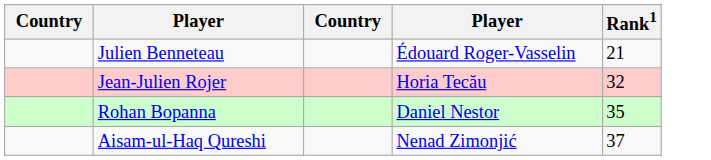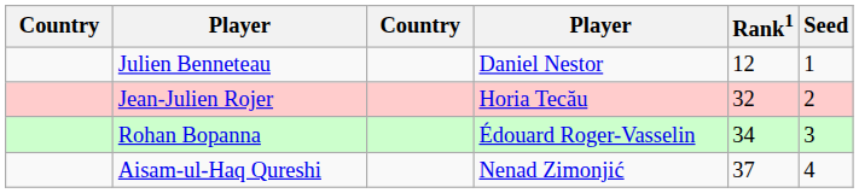 <table class="sortable wikitable">
 <tr>
 <th width="70">Country</th>
 <th width="175">Player</th>
 <th width="70">Country</th>
 <th width="175">Player</th>
 <th>Rank<sup>1</sup></th>
+<th>Seed</th>
 </tr>
 <tr>
 <td></td>
 <td><a href='#'>Julien Benneteau</a></td>
 <td></td>
-<td><a href='#'>Édouard Roger-Vasselin</a></td>
-<td>21</td>
+<td><a href='#'>Daniel Nestor</a></td>
+<td>12</td>
+<td>1</td>
 </tr>
 <tr style="background:#fcc;">
 <td></td>
 <td><a href='#'>Jean-Julien Rojer</a></td>
 <td></td>
 <td><a href='#'>Horia Tecău</a></td>
 <td>32</td>
+<td>2</td>
 </tr>
 <tr style="background:#cfc;">
 <td></td>
 <td><a href='#'>Rohan Bopanna</a></td>
 <td></td>
-<td><a href='#'>Daniel Nestor</a></td>
-<td>35</td>
+<td><a href='#'>Édouard Roger-Vasselin</a></td>
+<td>34</td>
+<td>3</td>
 </tr>
 <tr>
 <td></td>
 <td><a href='#'>Aisam-ul-Haq Qureshi</a></td>
 <td></td>
 <td><a href='#'>Nenad Zimonjić</a></td>
 <td>37</td>
+<td>4</td>
 </tr>
 </table>
